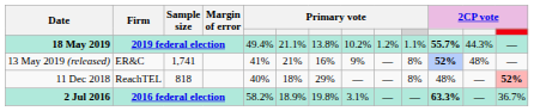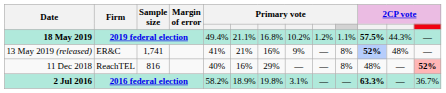 <table class="nowrap wikitable tpl-blanktable" style=text-align:center;font-size:90%>
 <tr>
 <th rowspan=2>Date</th>
 <th rowspan=2>Firm</th>
 <th rowspan=2>Sample<br>size</th>
 <th rowspan=2>Margin<br>of error</th>
 <th colspan=6>Primary vote</th>
 <th colspan=3 class=unsortable style=background:#ebbce3><a href='#'>2CP vote</a></th>
 </tr>
 <tr>
 <th style=background:></th>
 <th style=background:></th>
 <th style=background:></th>
 <th style=background:></th>
 <th style=background:></th>
 <th style=background:lightgray></th>
 <th style=background:></th>
 <th style=background:></th>
 <th style="background:#F00011"></th>
 </tr>
 <tr style="background:#b0e9db">
 <td style="text-align:right"><strong>18 May 2019</strong></td>
 <td colspan="3" style="text-align:center"><strong><a href='#'>2019 federal election</a></strong></td>
 <td>49.4%</td>
 <td>21.1%</td>
-<td>13.8%</td>
+<td>16.8%</td>
 <td>10.2%</td>
 <td>1.2%</td>
 <td>1.1%</td>
-<td><strong>55.7%</strong></td>
+<td><strong>57.5%</strong></td>
 <td>44.3%</td>
 <td>—</td>
 </tr>
 <tr>
 <td style="text-align:right">13 May 2019 <em>(released)</em></td>
 <td style="text-align:left">ER&C</td>
 <td>1,741</td>
 <td></td>
 <td>41%</td>
 <td>21%</td>
 <td>16%</td>
 <td>9%</td>
 <td>—</td>
 <td>8%</td>
 <th style="background:#B6CDFB">52%</th>
 <td>48%</td>
 <td>—</td>
 </tr>
 <tr>
 <td style="text-align:right">11 Dec 2018</td>
 <td style="text-align:left">ReachTEL</td>
-<td>818</td>
+<td>816</td>
 <td></td>
 <td>40%</td>
-<td>18%</td>
+<td>16%</td>
 <td>29%</td>
 <td>—</td>
 <td>—</td>
 <td>8%</td>
 <td>48%</td>
 <td>—</td>
 <th style=background:#FFB6B6>52%</th>
 </tr>
 <tr style="background:#b0e9db">
 <td style="text-align:right"><strong>2 Jul 2016</strong></td>
 <td colspan="3" style="text-align:center"><strong><a href='#'>2016 federal election</a></strong></td>
 <td>58.2%</td>
 <td>18.9%</td>
 <td>19.8%</td>
 <td>3.1%</td>
 <td>—</td>
 <td>—</td>
 <td><strong>63.3%</strong></td>
 <td>—</td>
 <td>36.7%</td>
 </tr>
 </table>
